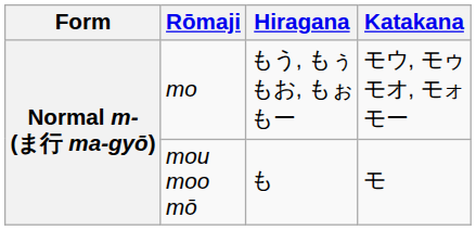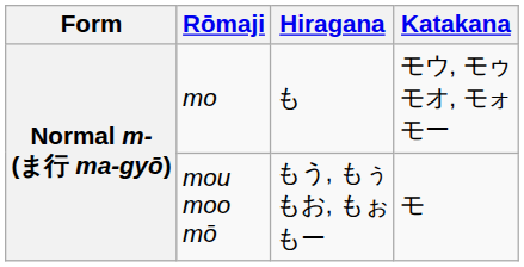 <table class="wikitable">
 <tr>
 <th>Form</th>
 <th><a href='#'>Rōmaji</a></th>
 <th><a href='#'>Hiragana</a></th>
 <th><a href='#'>Katakana</a></th>
 </tr>
 <tr>
 <th rowspan="2">Normal <em>m-</em><br>(ま行 <em>ma-gyō</em>)</th>
 <td><em>mo</em></td>
-<td>もう, もぅ<br>もお, もぉ<br>もー</td>
+<td>も</td>
 <td>モウ, モゥ<br>モオ, モォ<br>モー</td>
 </tr>
 <tr>
 <td><em>mou</em><br><em>moo</em><br><em>mō</em></td>
-<td>も</td>
+<td>もう, もぅ<br>もお, もぉ<br>もー</td>
 <td>モ</td>
 </tr>
 </table>
